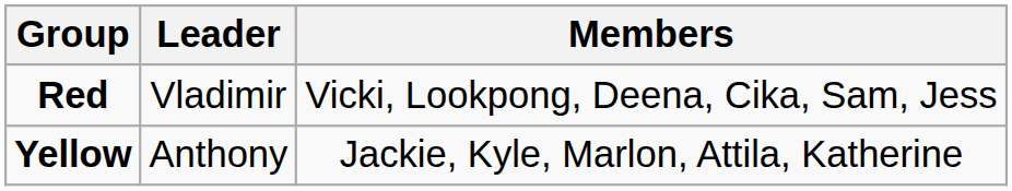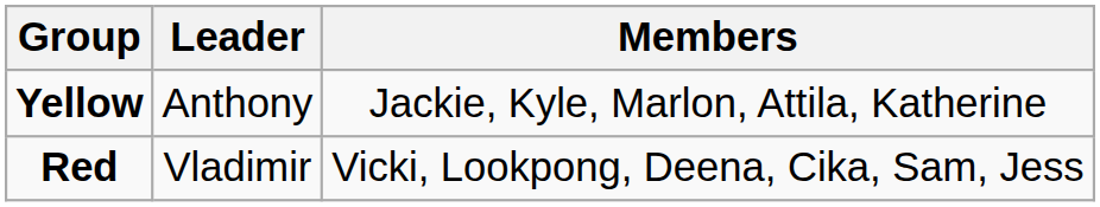 <table class="wikitable" style="text-align:center;">
 <tr>
 <th>Group</th>
 <th>Leader</th>
 <th>Members</th>
 </tr>
 <tr>
+<td><strong>Yellow</strong></td>
+<td>Anthony</td>
+<td>Jackie, Kyle, Marlon, Attila, Katherine</td>
+</tr>
+<tr>
 <td><strong>Red</strong></td>
 <td>Vladimir</td>
 <td>Vicki, Lookpong, Deena, Cika, Sam, Jess</td>
 </tr>
-<tr>
-<td><strong>Yellow</strong></td>
-<td>Anthony</td>
-<td>Jackie, Kyle, Marlon, Attila, Katherine</td>
-</tr>
 </table>
